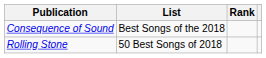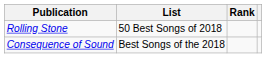 <table class="wikitable sortable plainrowheaders">
 <tr>
 <th>Publication</th>
 <th>List</th>
 <th>Rank</th>
 <th class="unsortable"></th>
 </tr>
 <tr>
+<td><em><a href='#'>Rolling Stone</a></em></td>
+<td>50 Best Songs of 2018</td>
+<td></td>
+<td></td>
+</tr>
+<tr>
 <td><em><a href='#'>Consequence of Sound</a></em></td>
 <td>Best Songs of the 2018</td>
 <td></td>
 <td></td>
 </tr>
-<tr>
-<td><em><a href='#'>Rolling Stone</a></em></td>
-<td>50 Best Songs of 2018</td>
-<td></td>
-<td></td>
-</tr>
 </table>
